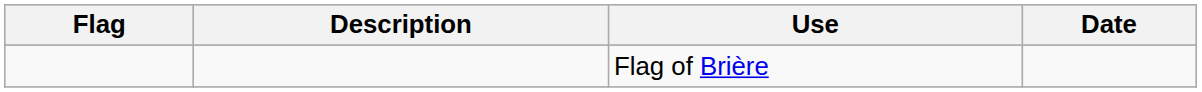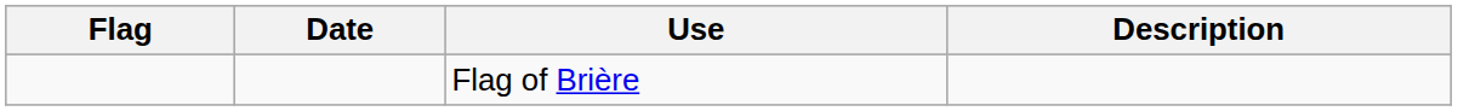 <table class="wikitable">
 <tr style="background:#efefef;">
 <th style="width:110px;">Flag</th>
+<th style="width:100px;">Date</th>
+<th style="width:250px;">Use</th>
 <th style="width:250px;">Description</th>
-<th style="width:250px;">Use</th>
-<th style="width:100px;">Date</th>
 </tr>
 <tr>
 <td></td>
 <td></td>
 <td>Flag of <a href='#'>Brière</a></td>
 <td></td>
 </tr>
 </table>
